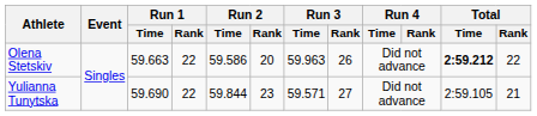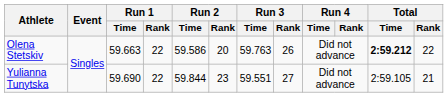 <table class="wikitable" style="font-size:90%;text-align:center">
 <tr>
 <th rowspan="2">Athlete</th>
 <th rowspan="2">Event</th>
 <th colspan="2">Run 1</th>
 <th colspan="2">Run 2</th>
 <th colspan="2">Run 3</th>
 <th colspan="2">Run 4</th>
 <th colspan="2">Total</th>
 </tr>
 <tr style="font-size:95%">
 <th>Time</th>
 <th>Rank</th>
 <th>Time</th>
 <th>Rank</th>
 <th>Time</th>
 <th>Rank</th>
 <th>Time</th>
 <th>Rank</th>
 <th>Time</th>
 <th>Rank</th>
 </tr>
 <tr>
 <td align="left"><a href='#'>Olena Stetskiv</a></td>
 <td rowspan="2" align="left"><a href='#'>Singles</a></td>
 <td>59.663</td>
 <td>22</td>
 <td>59.586</td>
 <td>20</td>
-<td>59.963</td>
+<td>59.763</td>
 <td>26</td>
 <td colspan="2">Did not advance</td>
 <td><strong>2:59.212</strong></td>
 <td>22</td>
 </tr>
 <tr>
 <td align="left"><a href='#'>Yulianna Tunytska</a></td>
 <td>59.690</td>
 <td>22</td>
 <td>59.844</td>
 <td>23</td>
-<td>59.571</td>
+<td>59.551</td>
 <td>27</td>
 <td colspan="2">Did not advance</td>
 <td>2:59.105</td>
 <td>21</td>
 </tr>
 </table>
